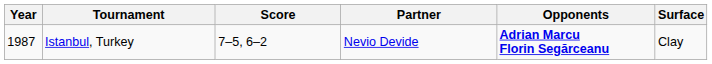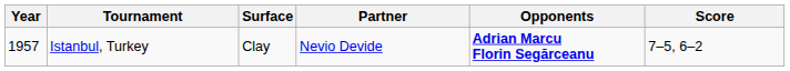 <table class="sortable wikitable" style=font-size:97%>
 <tr>
 <th style="width:40px">Year</th>
 <th style="width:220px">Tournament</th>
-<th style="width:160px" class="unsortable">Score</th>
+<th style="width:50px">Surface</th>
 <th style="width:200px">Partner</th>
 <th style="width:200px">Opponents</th>
-<th style="width:50px">Surface</th>
+<th style="width:160px" class="unsortable">Score</th>
 </tr>
 <tr>
-<td>1987</td>
+<td>1957</td>
 <td><a href='#'>Istanbul</a>, Turkey</td>
-<td>7–5, 6–2</td>
+<td>Clay</td>
 <td> <a href='#'>Nevio Devide</a></td>
 <td><strong> <a href='#'>Adrian Marcu</a><br> <a href='#'>Florin Segărceanu</a></strong></td>
-<td>Clay</td>
+<td>7–5, 6–2</td>
 </tr>
 </table>
